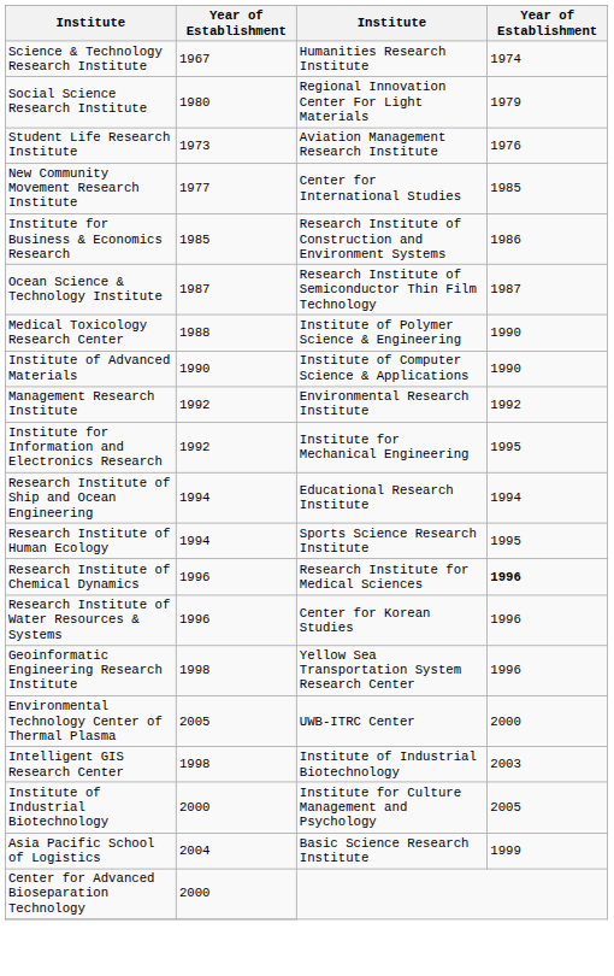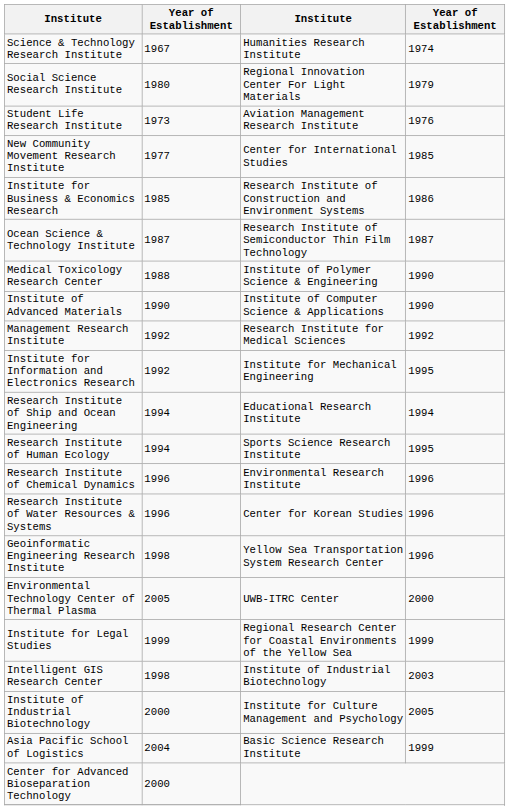 <table class="wikitable">
 <tr>
 <th>Institute</th>
 <th>Year of Establishment</th>
 <th>Institute</th>
 <th>Year of Establishment</th>
 </tr>
 <tr>
 <td>Science & Technology Research Institute</td>
 <td>1967</td>
 <td>Humanities Research Institute</td>
 <td>1974</td>
 </tr>
 <tr>
 <td>Social Science Research Institute</td>
 <td>1980</td>
 <td>Regional Innovation Center For Light Materials</td>
 <td>1979</td>
 </tr>
 <tr>
 <td>Student Life Research Institute</td>
 <td>1973</td>
 <td>Aviation Management Research Institute</td>
 <td>1976</td>
 </tr>
 <tr>
 <td>New Community Movement Research Institute</td>
 <td>1977</td>
 <td>Center for International Studies</td>
 <td>1985</td>
 </tr>
 <tr>
 <td>Institute for Business & Economics Research</td>
 <td>1985</td>
 <td>Research Institute of Construction and Environment Systems</td>
 <td>1986</td>
 </tr>
 <tr>
 <td>Ocean Science & Technology Institute</td>
 <td>1987</td>
 <td>Research Institute of Semiconductor Thin Film Technology</td>
 <td>1987</td>
 </tr>
 <tr>
 <td>Medical Toxicology Research Center</td>
 <td>1988</td>
 <td>Institute of Polymer Science & Engineering</td>
 <td>1990</td>
 </tr>
 <tr>
 <td>Institute of Advanced Materials</td>
 <td>1990</td>
 <td>Institute of Computer Science & Applications</td>
 <td>1990</td>
 </tr>
 <tr>
 <td>Management Research Institute</td>
 <td>1992</td>
-<td>Environmental Research Institute</td>
+<td>Research Institute for Medical Sciences</td>
 <td>1992</td>
 </tr>
 <tr>
 <td>Institute for Information and Electronics Research</td>
 <td>1992</td>
 <td>Institute for Mechanical Engineering</td>
 <td>1995</td>
 </tr>
 <tr>
 <td>Research Institute of Ship and Ocean Engineering</td>
 <td>1994</td>
 <td>Educational Research Institute</td>
 <td>1994</td>
 </tr>
 <tr>
 <td>Research Institute of Human Ecology</td>
 <td>1994</td>
 <td>Sports Science Research Institute</td>
 <td>1995</td>
 </tr>
 <tr>
 <td>Research Institute of Chemical Dynamics</td>
 <td>1996</td>
-<td>Research Institute for Medical Sciences</td>
-<td><strong>1996</strong></td>
+<td>Environmental Research Institute</td>
+<td>1996</td>
 </tr>
 <tr>
 <td>Research Institute of Water Resources & Systems</td>
 <td>1996</td>
 <td>Center for Korean Studies</td>
 <td>1996</td>
 </tr>
 <tr>
 <td>Geoinformatic Engineering Research Institute</td>
 <td>1998</td>
 <td>Yellow Sea Transportation System Research Center</td>
 <td>1996</td>
 </tr>
 <tr>
 <td>Environmental Technology Center of Thermal Plasma</td>
 <td>2005</td>
 <td>UWB-ITRC Center</td>
 <td>2000</td>
+</tr>
+<tr>
+<td>Institute for Legal Studies</td>
+<td>1999</td>
+<td>Regional Research Center for Coastal Environments of the Yellow Sea</td>
+<td>1999</td>
 </tr>
 <tr>
 <td>Intelligent GIS Research Center</td>
 <td>1998</td>
 <td>Institute of Industrial Biotechnology</td>
 <td>2003</td>
 </tr>
 <tr>
 <td>Institute of Industrial Biotechnology</td>
 <td>2000</td>
 <td>Institute for Culture Management and Psychology</td>
 <td>2005</td>
 </tr>
 <tr>
 <td>Asia Pacific School of Logistics</td>
 <td>2004</td>
 <td>Basic Science Research Institute</td>
 <td>1999</td>
 </tr>
 <tr>
 <td>Center for Advanced Bioseparation Technology</td>
 <td>2000</td>
 </tr>
 <tr>
 </tr>
 </table>
